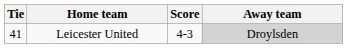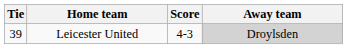 <table class="wikitable" style="text-align:center;">
 <tr>
 <th width=20>Tie</th>
 <th width=175>Home team</th>
 <th width=20>Score</th>
 <th width=175>Away team</th>
 </tr>
 <tr>
-<td>41</td>
+<td>39</td>
 <td>Leicester United</td>
 <td>4-3</td>
 <td style="background: lightgrey;">Droylsden</td>
 </tr>
 </table>
